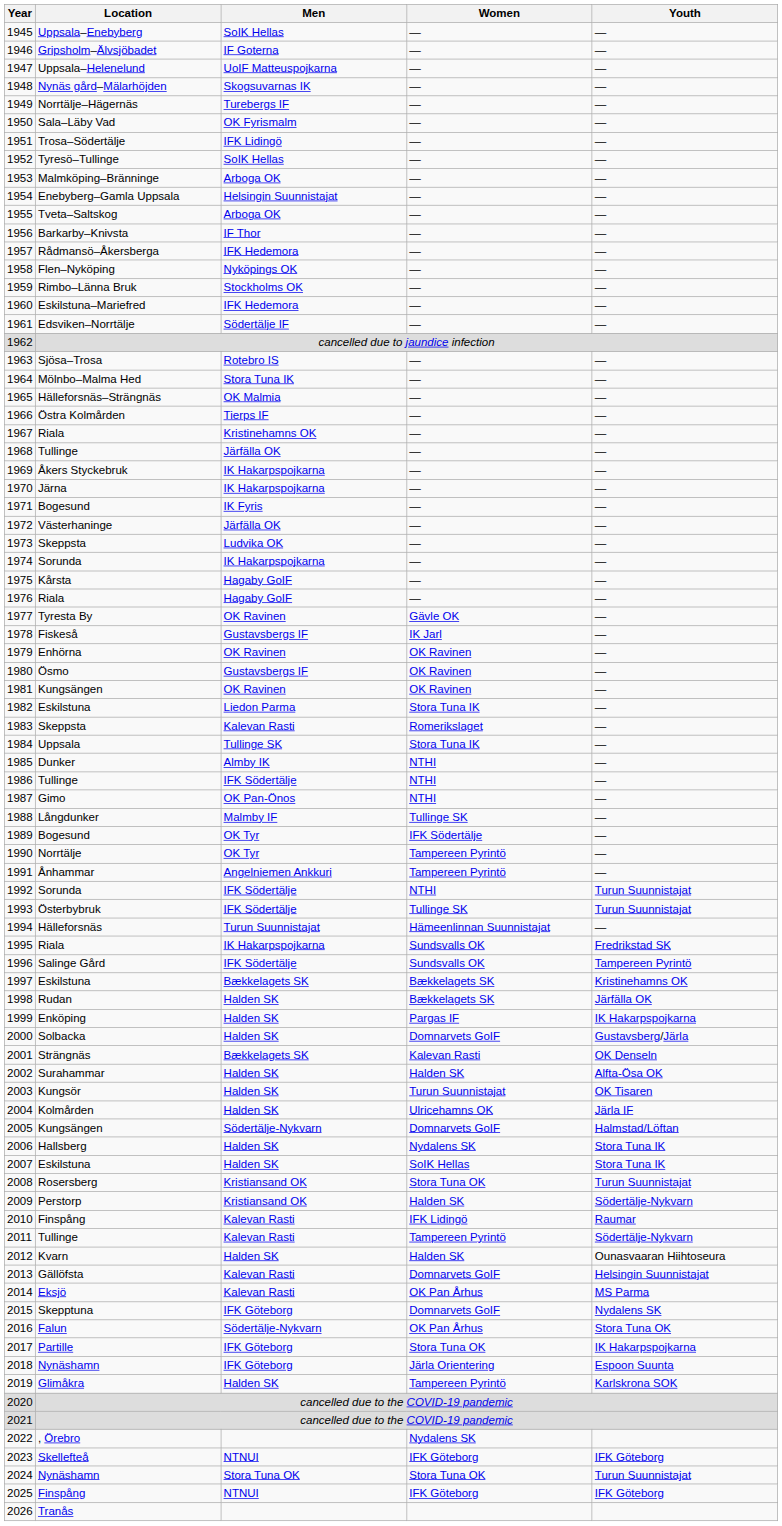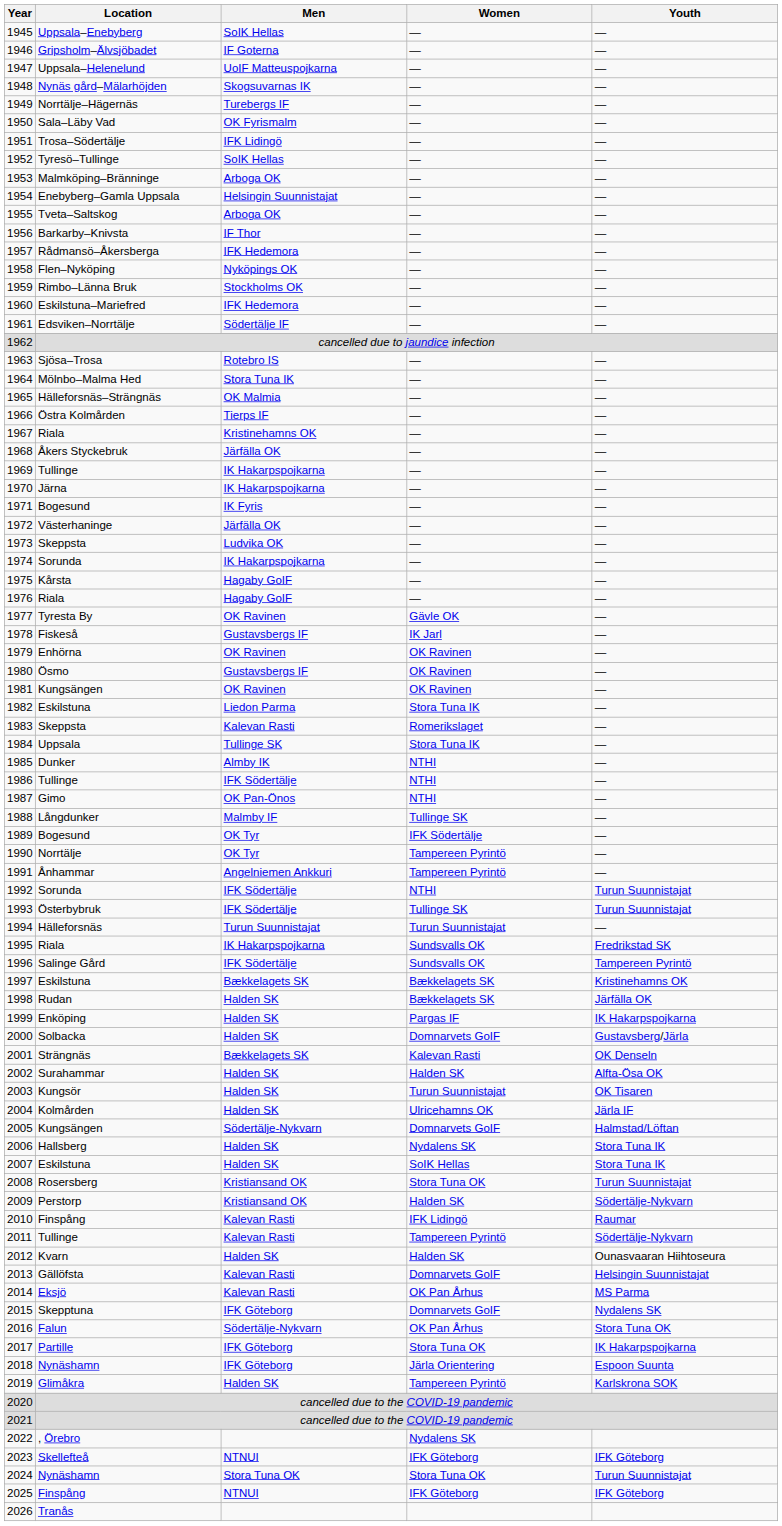 <table class="wikitable">
 <tr>
 <th width="4%">Year</th>
 <th width="24%">Location</th>
 <th width="24%">Men</th>
 <th width="24%">Women</th>
 <th width="24%">Youth</th>
 </tr>
 <tr>
 <td>1945</td>
 <td><a href='#'>Uppsala</a>–<a href='#'>Enebyberg</a></td>
 <td> <a href='#'>SoIK Hellas</a></td>
 <td>—</td>
 <td>—</td>
 </tr>
 <tr>
 <td>1946</td>
 <td><a href='#'>Gripsholm</a>–<a href='#'>Älvsjöbadet</a></td>
 <td> <a href='#'>IF Goterna</a></td>
 <td>—</td>
 <td>—</td>
 </tr>
 <tr>
 <td>1947</td>
 <td>Uppsala–<a href='#'>Helenelund</a></td>
 <td> <a href='#'>UoIF Matteuspojkarna</a></td>
 <td>—</td>
 <td>—</td>
 </tr>
 <tr>
 <td>1948</td>
 <td><a href='#'>Nynäs gård</a>–<a href='#'>Mälarhöjden</a></td>
 <td> <a href='#'>Skogsuvarnas IK</a></td>
 <td>—</td>
 <td>—</td>
 </tr>
 <tr>
 <td>1949</td>
 <td>Norrtälje–Hägernäs</td>
 <td> <a href='#'>Turebergs IF</a></td>
 <td>—</td>
 <td>—</td>
 </tr>
 <tr>
 <td>1950</td>
 <td>Sala–Läby Vad</td>
 <td> <a href='#'>OK Fyrismalm</a></td>
 <td>—</td>
 <td>—</td>
 </tr>
 <tr>
 <td>1951</td>
 <td>Trosa–Södertälje</td>
 <td> <a href='#'>IFK Lidingö</a></td>
 <td>—</td>
 <td>—</td>
 </tr>
 <tr>
 <td>1952</td>
 <td>Tyresö–Tullinge</td>
 <td> <a href='#'>SoIK Hellas</a></td>
 <td>—</td>
 <td>—</td>
 </tr>
 <tr>
 <td>1953</td>
 <td>Malmköping–Bränninge</td>
 <td> <a href='#'>Arboga OK</a></td>
 <td>—</td>
 <td>—</td>
 </tr>
 <tr>
 <td>1954</td>
 <td>Enebyberg–Gamla Uppsala</td>
 <td> <a href='#'>Helsingin Suunnistajat</a></td>
 <td>—</td>
 <td>—</td>
 </tr>
 <tr>
 <td>1955</td>
 <td>Tveta–Saltskog</td>
 <td> <a href='#'>Arboga OK</a></td>
 <td>—</td>
 <td>—</td>
 </tr>
 <tr>
 <td>1956</td>
 <td>Barkarby–Knivsta</td>
 <td> <a href='#'>IF Thor</a></td>
 <td>—</td>
 <td>—</td>
 </tr>
 <tr>
 <td>1957</td>
 <td>Rådmansö–Åkersberga</td>
 <td> <a href='#'>IFK Hedemora</a></td>
 <td>—</td>
 <td>—</td>
 </tr>
 <tr>
 <td>1958</td>
 <td>Flen–Nyköping</td>
 <td> <a href='#'>Nyköpings OK</a></td>
 <td>—</td>
 <td>—</td>
 </tr>
 <tr>
 <td>1959</td>
 <td>Rimbo–Länna Bruk</td>
 <td> <a href='#'>Stockholms OK</a></td>
 <td>—</td>
 <td>—</td>
 </tr>
 <tr>
 <td>1960</td>
 <td>Eskilstuna–Mariefred</td>
 <td> <a href='#'>IFK Hedemora</a></td>
 <td>—</td>
 <td>—</td>
 </tr>
 <tr>
 <td>1961</td>
 <td>Edsviken–Norrtälje</td>
 <td> <a href='#'>Södertälje IF</a></td>
 <td>—</td>
 <td>—</td>
 </tr>
 <tr style="background:#ddd;">
 <td>1962</td>
 <td colspan="4" align="center"><em>cancelled due to <a href='#'>jaundice</a> infection</em></td>
 </tr>
 <tr>
 <td>1963</td>
 <td>Sjösa–Trosa</td>
 <td> <a href='#'>Rotebro IS</a></td>
 <td>—</td>
 <td>—</td>
 </tr>
 <tr>
 <td>1964</td>
 <td>Mölnbo–Malma Hed</td>
 <td> <a href='#'>Stora Tuna IK</a></td>
 <td>—</td>
 <td>—</td>
 </tr>
 <tr>
 <td>1965</td>
 <td>Hälleforsnäs–Strängnäs</td>
 <td> <a href='#'>OK Malmia</a></td>
 <td>—</td>
 <td>—</td>
 </tr>
 <tr>
 <td>1966</td>
 <td>Östra Kolmården</td>
 <td> <a href='#'>Tierps IF</a></td>
 <td>—</td>
 <td>—</td>
 </tr>
 <tr>
 <td>1967</td>
 <td>Riala</td>
 <td> <a href='#'>Kristinehamns OK</a></td>
 <td>—</td>
 <td>—</td>
 </tr>
 <tr>
 <td>1968</td>
-<td>Tullinge</td>
+<td>Åkers Styckebruk</td>
 <td> <a href='#'>Järfälla OK</a></td>
 <td>—</td>
 <td>—</td>
 </tr>
 <tr>
 <td>1969</td>
-<td>Åkers Styckebruk</td>
+<td>Tullinge</td>
 <td> <a href='#'>IK Hakarpspojkarna</a></td>
 <td>—</td>
 <td>—</td>
 </tr>
 <tr>
 <td>1970</td>
 <td>Järna</td>
 <td> <a href='#'>IK Hakarpspojkarna</a></td>
 <td>—</td>
 <td>—</td>
 </tr>
 <tr>
 <td>1971</td>
 <td>Bogesund</td>
 <td> <a href='#'>IK Fyris</a></td>
 <td>—</td>
 <td>—</td>
 </tr>
 <tr>
 <td>1972</td>
 <td>Västerhaninge</td>
 <td> <a href='#'>Järfälla OK</a></td>
 <td>—</td>
 <td>—</td>
 </tr>
 <tr>
 <td>1973</td>
 <td>Skeppsta</td>
 <td> <a href='#'>Ludvika OK</a></td>
 <td>—</td>
 <td>—</td>
 </tr>
 <tr>
 <td>1974</td>
 <td>Sorunda</td>
 <td> <a href='#'>IK Hakarpspojkarna</a></td>
 <td>—</td>
 <td>—</td>
 </tr>
 <tr>
 <td>1975</td>
 <td>Kårsta</td>
 <td> <a href='#'>Hagaby GoIF</a></td>
 <td>—</td>
 <td>—</td>
 </tr>
 <tr>
 <td>1976</td>
 <td>Riala</td>
 <td> <a href='#'>Hagaby GoIF</a></td>
 <td>—</td>
 <td>—</td>
 </tr>
 <tr>
 <td>1977</td>
 <td>Tyresta By</td>
 <td> <a href='#'>OK Ravinen</a></td>
 <td> <a href='#'>Gävle OK</a></td>
 <td>—</td>
 </tr>
 <tr>
 <td>1978</td>
 <td>Fiskeså</td>
 <td> <a href='#'>Gustavsbergs IF</a></td>
 <td> <a href='#'>IK Jarl</a></td>
 <td>—</td>
 </tr>
 <tr>
 <td>1979</td>
 <td>Enhörna</td>
 <td> <a href='#'>OK Ravinen</a></td>
 <td> <a href='#'>OK Ravinen</a></td>
 <td>—</td>
 </tr>
 <tr>
 <td>1980</td>
 <td>Ösmo</td>
 <td> <a href='#'>Gustavsbergs IF</a></td>
 <td> <a href='#'>OK Ravinen</a></td>
 <td>—</td>
 </tr>
 <tr>
 <td>1981</td>
 <td>Kungsängen</td>
 <td> <a href='#'>OK Ravinen</a></td>
 <td> <a href='#'>OK Ravinen</a></td>
 <td>—</td>
 </tr>
 <tr>
 <td>1982</td>
 <td>Eskilstuna</td>
 <td> <a href='#'>Liedon Parma</a></td>
 <td> <a href='#'>Stora Tuna IK</a></td>
 <td>—</td>
 </tr>
 <tr>
 <td>1983</td>
 <td>Skeppsta</td>
 <td> <a href='#'>Kalevan Rasti</a></td>
 <td> <a href='#'>Romerikslaget</a></td>
 <td>—</td>
 </tr>
 <tr>
 <td>1984</td>
 <td>Uppsala</td>
 <td> <a href='#'>Tullinge SK</a></td>
 <td> <a href='#'>Stora Tuna IK</a></td>
 <td>—</td>
 </tr>
 <tr>
 <td>1985</td>
 <td>Dunker</td>
 <td> <a href='#'>Almby IK</a></td>
 <td> <a href='#'>NTHI</a></td>
 <td>—</td>
 </tr>
 <tr>
 <td>1986</td>
 <td>Tullinge</td>
 <td> <a href='#'>IFK Södertälje</a></td>
 <td> <a href='#'>NTHI</a></td>
 <td>—</td>
 </tr>
 <tr>
 <td>1987</td>
 <td>Gimo</td>
 <td> <a href='#'>OK Pan-Önos</a></td>
 <td> <a href='#'>NTHI</a></td>
 <td>—</td>
 </tr>
 <tr>
 <td>1988</td>
 <td>Långdunker</td>
 <td> <a href='#'>Malmby IF</a></td>
 <td> <a href='#'>Tullinge SK</a></td>
 <td>—</td>
 </tr>
 <tr>
 <td>1989</td>
 <td>Bogesund</td>
 <td> <a href='#'>OK Tyr</a></td>
 <td> <a href='#'>IFK Södertälje</a></td>
 <td>—</td>
 </tr>
 <tr>
 <td>1990</td>
 <td>Norrtälje</td>
 <td> <a href='#'>OK Tyr</a></td>
 <td> <a href='#'>Tampereen Pyrintö</a></td>
 <td>—</td>
 </tr>
 <tr>
 <td>1991</td>
 <td>Ånhammar</td>
 <td> <a href='#'>Angelniemen Ankkuri</a></td>
 <td> <a href='#'>Tampereen Pyrintö</a></td>
 <td>—</td>
 </tr>
 <tr>
 <td>1992</td>
 <td>Sorunda</td>
 <td> <a href='#'>IFK Södertälje</a></td>
 <td> <a href='#'>NTHI</a></td>
 <td> <a href='#'>Turun Suunnistajat</a></td>
 </tr>
 <tr>
 <td>1993</td>
 <td>Österbybruk</td>
 <td> <a href='#'>IFK Södertälje</a></td>
 <td> <a href='#'>Tullinge SK</a></td>
 <td> <a href='#'>Turun Suunnistajat</a></td>
 </tr>
 <tr>
 <td>1994</td>
 <td>Hälleforsnäs</td>
 <td> <a href='#'>Turun Suunnistajat</a></td>
-<td> <a href='#'>Hämeenlinnan Suunnistajat</a></td>
+<td> <a href='#'>Turun Suunnistajat</a></td>
 <td>—</td>
 </tr>
 <tr>
 <td>1995</td>
 <td>Riala</td>
 <td> <a href='#'>IK Hakarpspojkarna</a></td>
 <td> <a href='#'>Sundsvalls OK</a></td>
 <td> <a href='#'>Fredrikstad SK</a></td>
 </tr>
 <tr>
 <td>1996</td>
 <td>Salinge Gård</td>
 <td> <a href='#'>IFK Södertälje</a></td>
 <td> <a href='#'>Sundsvalls OK</a></td>
 <td> <a href='#'>Tampereen Pyrintö</a></td>
 </tr>
 <tr>
 <td>1997</td>
 <td>Eskilstuna</td>
 <td> <a href='#'>Bækkelagets SK</a></td>
 <td> <a href='#'>Bækkelagets SK</a></td>
 <td> <a href='#'>Kristinehamns OK</a></td>
 </tr>
 <tr>
 <td>1998</td>
 <td>Rudan</td>
 <td> <a href='#'>Halden SK</a></td>
 <td> <a href='#'>Bækkelagets SK</a></td>
 <td> <a href='#'>Järfälla OK</a></td>
 </tr>
 <tr>
 <td>1999</td>
 <td>Enköping</td>
 <td> <a href='#'>Halden SK</a></td>
 <td> <a href='#'>Pargas IF</a></td>
 <td> <a href='#'>IK Hakarpspojkarna</a></td>
 </tr>
 <tr>
 <td>2000</td>
 <td>Solbacka</td>
 <td> <a href='#'>Halden SK</a></td>
 <td> <a href='#'>Domnarvets GoIF</a></td>
 <td> <a href='#'>Gustavsberg</a>/<a href='#'>Järla</a></td>
 </tr>
 <tr>
 <td>2001</td>
 <td>Strängnäs</td>
 <td> <a href='#'>Bækkelagets SK</a></td>
 <td> <a href='#'>Kalevan Rasti</a></td>
 <td> <a href='#'>OK Denseln</a></td>
 </tr>
 <tr>
 <td>2002</td>
 <td>Surahammar</td>
 <td> <a href='#'>Halden SK</a></td>
 <td> <a href='#'>Halden SK</a></td>
 <td> <a href='#'>Alfta-Ösa OK</a></td>
 </tr>
 <tr>
 <td>2003</td>
 <td>Kungsör</td>
 <td> <a href='#'>Halden SK</a></td>
 <td> <a href='#'>Turun Suunnistajat</a></td>
 <td> <a href='#'>OK Tisaren</a></td>
 </tr>
 <tr>
 <td>2004</td>
 <td>Kolmården</td>
 <td> <a href='#'>Halden SK</a></td>
 <td> <a href='#'>Ulricehamns OK</a></td>
 <td> <a href='#'>Järla IF</a></td>
 </tr>
 <tr>
 <td>2005</td>
 <td>Kungsängen</td>
 <td> <a href='#'>Södertälje-Nykvarn</a></td>
 <td> <a href='#'>Domnarvets GoIF</a></td>
 <td> <a href='#'>Halmstad/Löftan</a></td>
 </tr>
 <tr>
 <td>2006</td>
 <td>Hallsberg</td>
 <td> <a href='#'>Halden SK</a></td>
 <td> <a href='#'>Nydalens SK</a></td>
 <td> <a href='#'>Stora Tuna IK</a></td>
 </tr>
 <tr>
 <td>2007</td>
 <td>Eskilstuna</td>
 <td> <a href='#'>Halden SK</a></td>
 <td> <a href='#'>SoIK Hellas</a></td>
 <td> <a href='#'>Stora Tuna IK</a></td>
 </tr>
 <tr>
 <td>2008</td>
 <td>Rosersberg</td>
 <td> <a href='#'>Kristiansand OK</a></td>
 <td> <a href='#'>Stora Tuna OK</a></td>
 <td> <a href='#'>Turun Suunnistajat</a></td>
 </tr>
 <tr>
 <td>2009</td>
 <td>Perstorp</td>
 <td> <a href='#'>Kristiansand OK</a></td>
 <td> <a href='#'>Halden SK</a></td>
 <td> <a href='#'>Södertälje-Nykvarn</a></td>
 </tr>
 <tr>
 <td>2010</td>
 <td>Finspång</td>
 <td> <a href='#'>Kalevan Rasti</a></td>
 <td> <a href='#'>IFK Lidingö</a></td>
 <td> <a href='#'>Raumar</a></td>
 </tr>
 <tr>
 <td>2011</td>
 <td>Tullinge</td>
 <td> <a href='#'>Kalevan Rasti</a></td>
 <td> <a href='#'>Tampereen Pyrintö</a></td>
 <td> <a href='#'>Södertälje-Nykvarn</a></td>
 </tr>
 <tr>
 <td>2012</td>
 <td>Kvarn</td>
 <td> <a href='#'>Halden SK</a></td>
 <td> <a href='#'>Halden SK</a></td>
 <td> Ounasvaaran Hiihtoseura</td>
 </tr>
 <tr>
 <td>2013</td>
 <td>Gällöfsta</td>
 <td> <a href='#'>Kalevan Rasti</a></td>
 <td> <a href='#'>Domnarvets GoIF</a></td>
 <td> <a href='#'>Helsingin Suunnistajat</a></td>
 </tr>
 <tr>
 <td>2014</td>
 <td><a href='#'>Eksjö</a></td>
 <td> <a href='#'>Kalevan Rasti</a></td>
 <td> <a href='#'>OK Pan Århus</a></td>
 <td> <a href='#'>MS Parma</a></td>
 </tr>
 <tr>
 <td>2015</td>
 <td>Skepptuna</td>
 <td> <a href='#'>IFK Göteborg</a></td>
 <td> <a href='#'>Domnarvets GoIF</a></td>
 <td> <a href='#'>Nydalens SK</a></td>
 </tr>
 <tr>
 <td>2016</td>
 <td><a href='#'>Falun</a></td>
 <td> <a href='#'>Södertälje-Nykvarn</a></td>
 <td> <a href='#'>OK Pan Århus</a></td>
 <td> <a href='#'>Stora Tuna OK</a></td>
 </tr>
 <tr>
 <td>2017</td>
 <td><a href='#'>Partille</a></td>
 <td> <a href='#'>IFK Göteborg</a></td>
 <td> <a href='#'>Stora Tuna OK</a></td>
 <td> <a href='#'>IK Hakarpspojkarna</a></td>
 </tr>
 <tr>
 <td>2018</td>
 <td><a href='#'>Nynäshamn</a></td>
 <td> <a href='#'>IFK Göteborg</a></td>
 <td> <a href='#'>Järla Orientering</a></td>
 <td> <a href='#'>Espoon Suunta</a></td>
 </tr>
 <tr>
 <td>2019</td>
 <td><a href='#'>Glimåkra</a></td>
 <td> <a href='#'>Halden SK</a></td>
 <td> <a href='#'>Tampereen Pyrintö</a></td>
 <td> <a href='#'>Karlskrona SOK</a></td>
 </tr>
 <tr style="background:#ddd;">
 <td>2020</td>
 <td colspan="4" align="center"><em>cancelled due to the <a href='#'>COVID-19 pandemic</a></em></td>
 </tr>
 <tr style="background:#ddd;">
 <td>2021</td>
 <td colspan="4" align="center"><em>cancelled due to the <a href='#'>COVID-19 pandemic</a></td>
 </tr>
 <tr>
 <td>2022</td>
 <td>, <a href='#'>Örebro</a></td>
 <td> </td>
 <td> <a href='#'>Nydalens SK</a></td>
 <td> </td>
 </tr>
 <tr>
 <td>2023</td>
 <td><a href='#'>Skellefteå</a></td>
 <td> <a href='#'>NTNUI</a></td>
 <td> <a href='#'>IFK Göteborg</a></td>
 <td> <a href='#'>IFK Göteborg</a></td>
 </tr>
 <tr>
 <td>2024</td>
 <td><a href='#'>Nynäshamn</a></td>
 <td> <a href='#'>Stora Tuna OK</a></td>
 <td> <a href='#'>Stora Tuna OK</a></td>
 <td> <a href='#'>Turun Suunnistajat</a></td>
 </tr>
 <tr>
 <td></em>2025<em></td>
 <td><a href='#'>Finspång</a></td>
 <td> <a href='#'>NTNUI</a></td>
 <td> <a href='#'>IFK Göteborg</a></td>
 <td> <a href='#'>IFK Göteborg</a></td>
 </tr>
 <tr>
 <td></em>2026<em></td>
 <td><a href='#'>Tranås</a></td>
 <td></td>
 <td></td>
 <td></td>
 </tr>
 </table>
